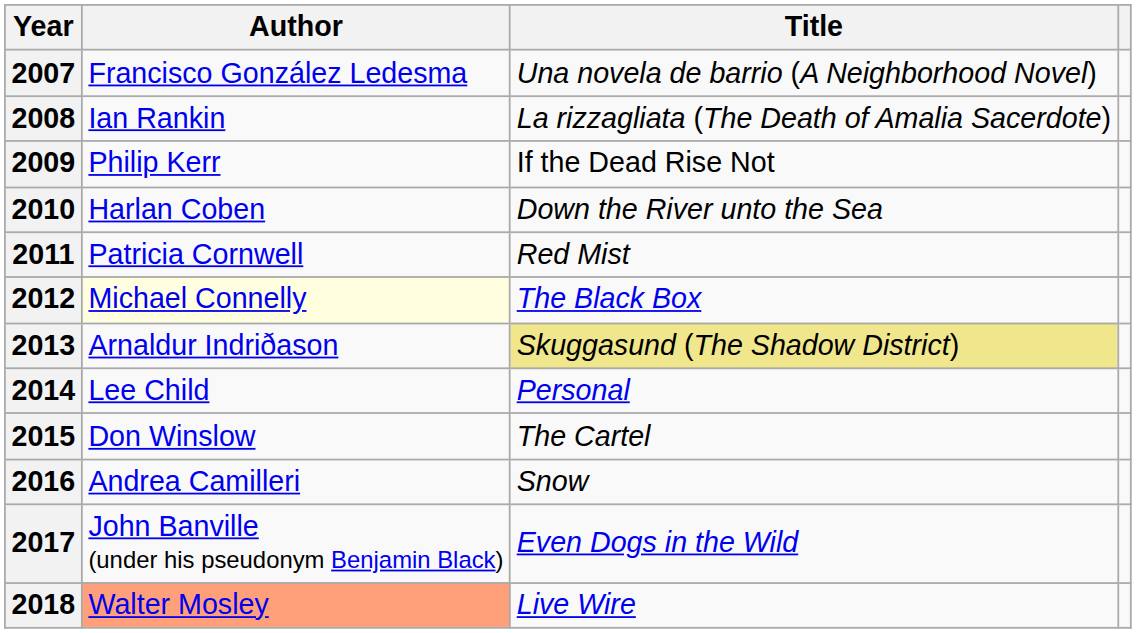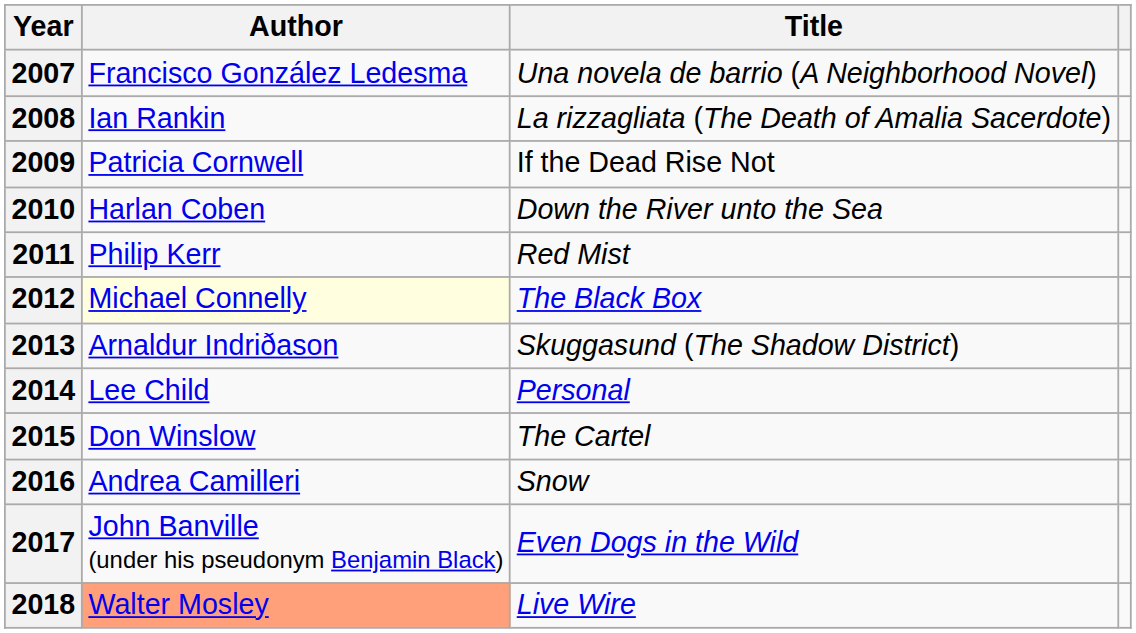 <table class="wikitable">
 <tr>
 <th>Year</th>
 <th>Author</th>
 <th>Title</th>
 <th></th>
 </tr>
 <tr>
 <th>2007</th>
 <td><a href='#'>Francisco González Ledesma</a></td>
 <td><em>Una novela de barrio</em> (<em>A Neighborhood Novel</em>)</td>
 <td></td>
 </tr>
 <tr>
 <th>2008</th>
 <td><a href='#'>Ian Rankin</a></td>
 <td><em>La rizzagliata</em> (<em>The Death of Amalia Sacerdote</em>)</td>
 <td></td>
 </tr>
 <tr>
 <th>2009</th>
-<td><a href='#'>Philip Kerr</a></td>
+<td><a href='#'>Patricia Cornwell</a></td>
 <td>If the Dead Rise Not</td>
 <td></td>
 </tr>
 <tr>
 <th>2010</th>
 <td><a href='#'>Harlan Coben</a></td>
 <td><em>Down the River unto the Sea</em></td>
 <td></td>
 </tr>
 <tr>
 <th>2011</th>
-<td><a href='#'>Patricia Cornwell</a></td>
+<td><a href='#'>Philip Kerr</a></td>
 <td><em>Red Mist</em></td>
 <td></td>
 </tr>
 <tr>
 <th>2012</th>
 <td style="background: lightyellow;"><a href='#'>Michael Connelly</a></td>
 <td><em><a href='#'>The Black Box</a></em></td>
 <td></td>
 </tr>
 <tr>
 <th>2013</th>
 <td><a href='#'>Arnaldur Indriðason</a></td>
-<td style="background: khaki;"><em>Skuggasund</em> (<em>The Shadow District</em>)</td>
+<td><em>Skuggasund</em> (<em>The Shadow District</em>)</td>
 <td></td>
 </tr>
 <tr>
 <th>2014</th>
 <td><a href='#'>Lee Child</a></td>
 <td><em><a href='#'>Personal</a></em></td>
 <td></td>
 </tr>
 <tr>
 <th>2015</th>
 <td><a href='#'>Don Winslow</a></td>
 <td><em>The Cartel</em></td>
 <td></td>
 </tr>
 <tr>
 <th>2016</th>
 <td><a href='#'>Andrea Camilleri</a></td>
 <td><em>Snow</em></td>
 <td></td>
 </tr>
 <tr>
 <th>2017</th>
 <td><a href='#'>John Banville</a><br><small>(under his pseudonym <a href='#'>Benjamin Black</a>)</small></td>
 <td><em><a href='#'>Even Dogs in the Wild</a></em></td>
 <td></td>
 </tr>
 <tr>
 <th>2018</th>
 <td style="background: lightsalmon;"><a href='#'>Walter Mosley</a></td>
 <td><em><a href='#'>Live Wire</a></em></td>
 <td></td>
 </tr>
 </table>
